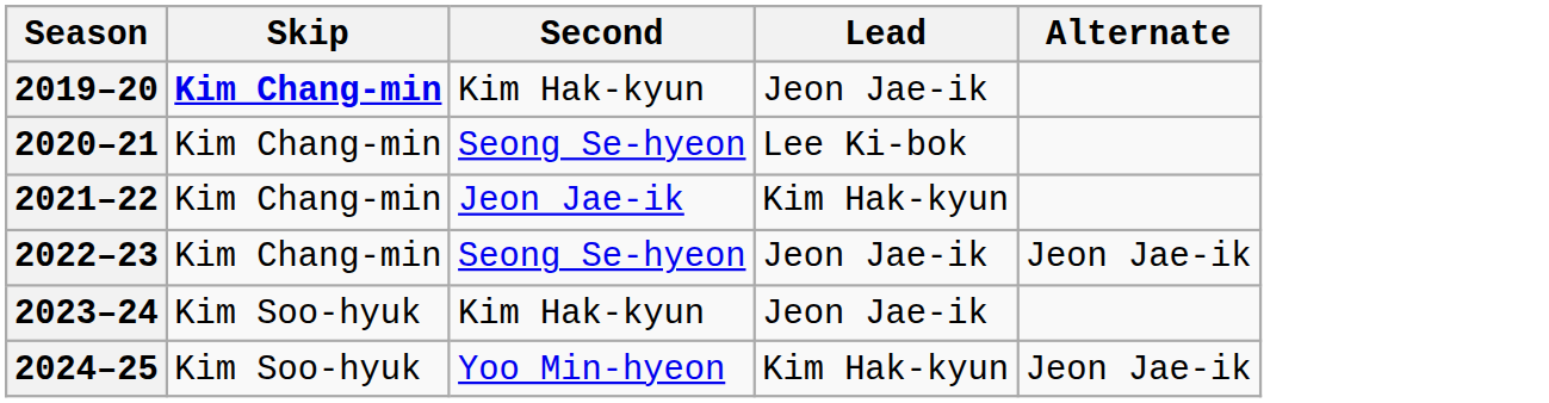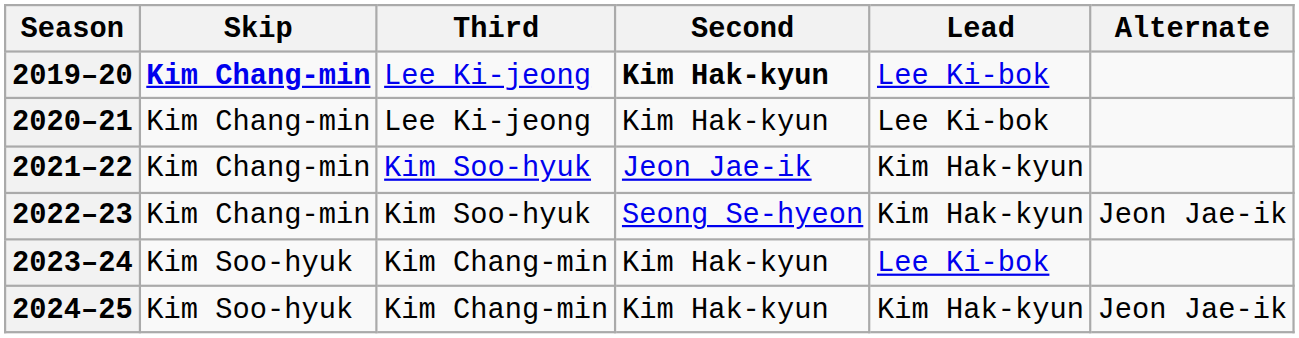 <table class="wikitable">
 <tr>
 <th scope="col">Season</th>
 <th scope="col">Skip</th>
+<th scope="col">Third</th>
 <th scope="col">Second</th>
 <th scope="col">Lead</th>
 <th scope="col">Alternate</th>
 </tr>
 <tr>
 <th scope="row">2019–20</th>
 <td><strong><a href='#'>Kim Chang-min</a></strong></td>
-<td>Kim Hak-kyun</td>
-<td>Jeon Jae-ik</td>
+<td><a href='#'>Lee Ki-jeong</a></td>
+<td><strong>Kim Hak-kyun</strong></td>
+<td><a href='#'>Lee Ki-bok</a></td>
 <td></td>
 </tr>
 <tr>
 <th scope="row">2020–21</th>
 <td>Kim Chang-min</td>
-<td><a href='#'>Seong Se-hyeon</a></td>
+<td>Lee Ki-jeong</td>
+<td>Kim Hak-kyun</td>
 <td>Lee Ki-bok</td>
 <td></td>
 </tr>
 <tr>
 <th scope="row">2021–22</th>
 <td>Kim Chang-min</td>
+<td><a href='#'>Kim Soo-hyuk</a></td>
 <td><a href='#'>Jeon Jae-ik</a></td>
 <td>Kim Hak-kyun</td>
 <td></td>
 </tr>
 <tr>
 <th scope="row">2022–23</th>
 <td>Kim Chang-min</td>
+<td>Kim Soo-hyuk</td>
 <td><a href='#'>Seong Se-hyeon</a></td>
-<td>Jeon Jae-ik</td>
+<td>Kim Hak-kyun</td>
 <td>Jeon Jae-ik</td>
 </tr>
 <tr>
 <th scope="row">2023–24</th>
 <td>Kim Soo-hyuk</td>
+<td>Kim Chang-min</td>
 <td>Kim Hak-kyun</td>
-<td>Jeon Jae-ik</td>
+<td><a href='#'>Lee Ki-bok</a></td>
 <td></td>
 </tr>
 <tr>
 <th scope="row">2024–25</th>
 <td>Kim Soo-hyuk</td>
-<td><a href='#'>Yoo Min-hyeon</a></td>
+<td>Kim Chang-min</td>
+<td>Kim Hak-kyun</td>
 <td>Kim Hak-kyun</td>
 <td>Jeon Jae-ik</td>
 </tr>
 </table>
